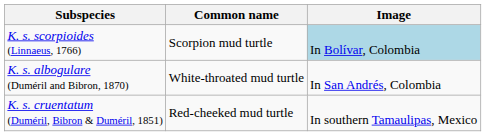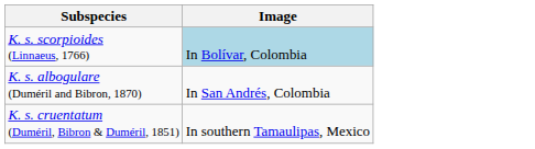 <table class="wikitable">
 <tr>
 <th>Subspecies</th>
-<th>Common name</th>
 <th>Image</th>
 </tr>
 <tr>
 <td><em><a href='#'>K. s. scorpioides</a></em><br><small>(<a href='#'>Linnaeus</a>, 1766)</small></td>
-<td>Scorpion mud turtle</td>
 <td style="background: lightblue;"><br>In <a href='#'>Bolívar</a>, Colombia</td>
 </tr>
 <tr>
 <td><em><a href='#'>K. s. albogulare</a></em><br><small>(Duméril and Bibron, 1870)</small></td>
-<td>White-throated mud turtle</td>
 <td><br>In <a href='#'>San Andrés</a>, Colombia</td>
 </tr>
 <tr>
 <td><em><a href='#'>K. s. cruentatum</a></em><br><small>(<a href='#'>Duméril</a>, <a href='#'>Bibron</a> & <a href='#'>Duméril</a>, 1851)</small></td>
-<td>Red-cheeked mud turtle</td>
 <td><br>In southern <a href='#'>Tamaulipas</a>, Mexico</td>
 </tr>
 </table>
